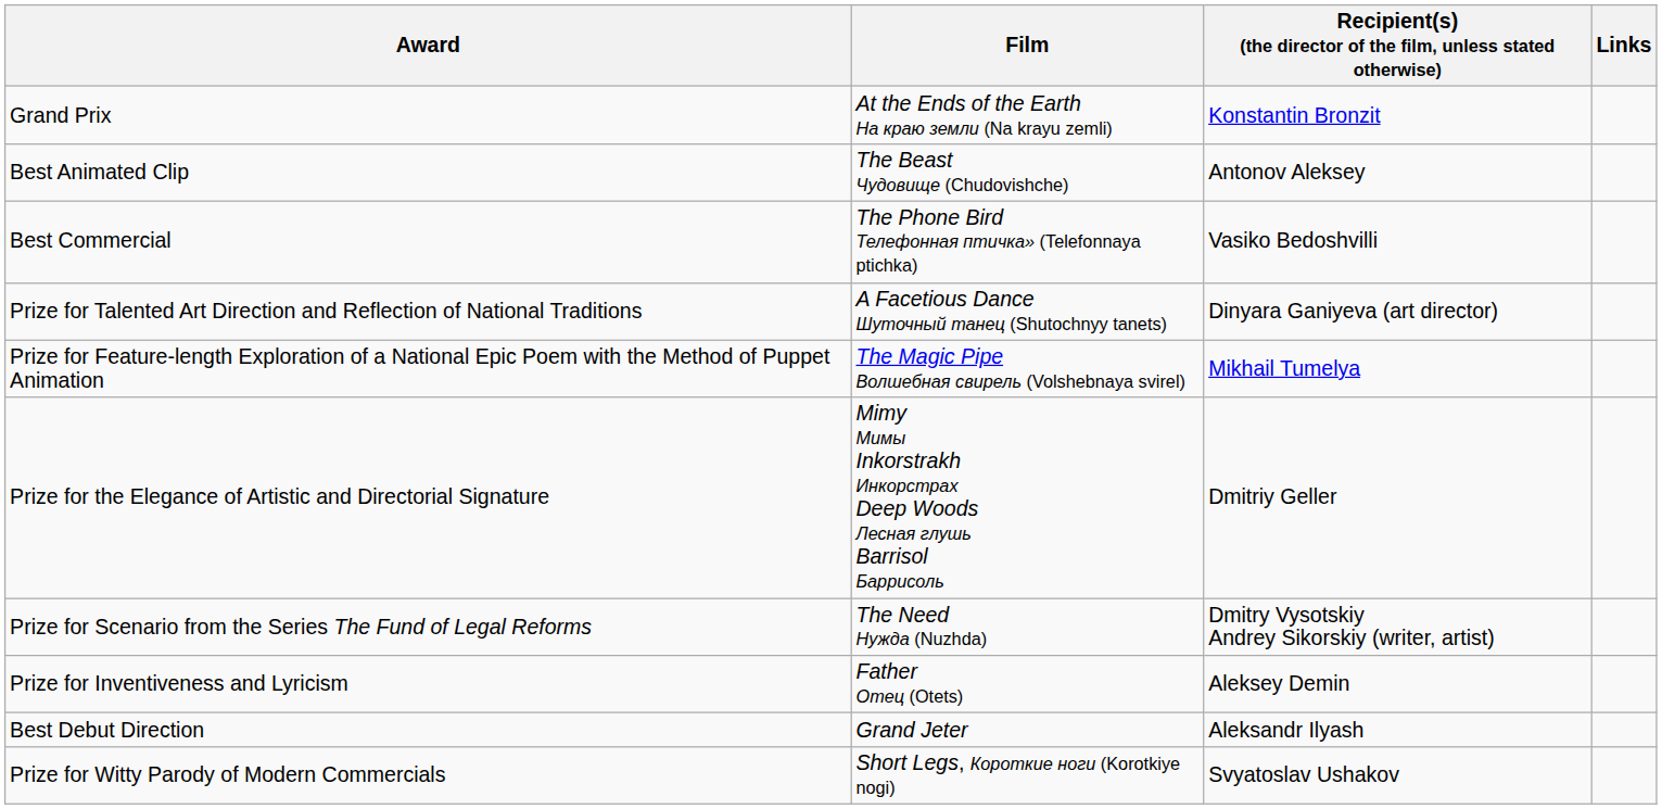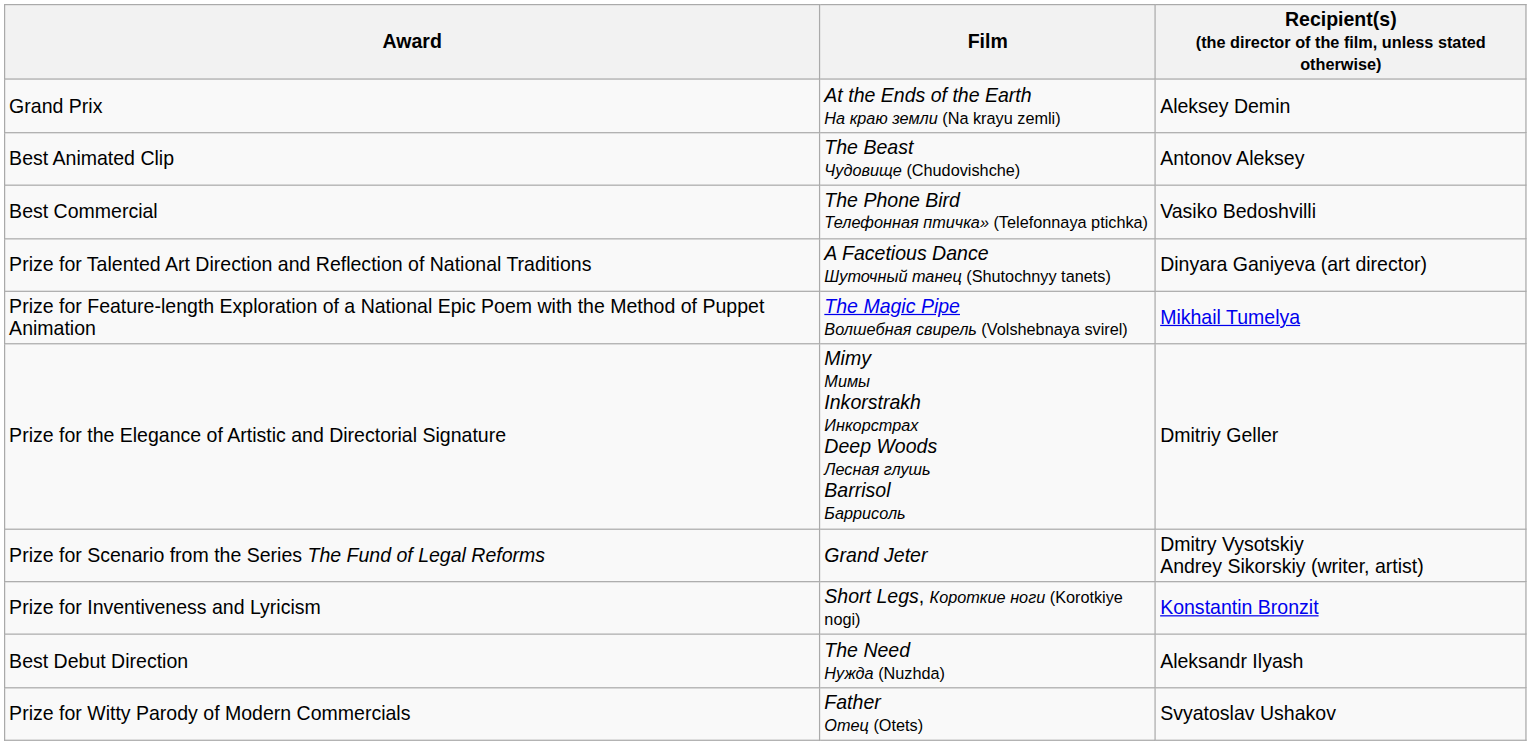 <table class="wikitable">
 <tr>
 <th>Award</th>
 <th>Film</th>
 <th>Recipient(s)<br><small>(the director of the film, unless stated otherwise)</small></th>
-<th>Links</th>
 </tr>
 <tr>
 <td>Grand Prix</td>
 <td><em>At the Ends of the Earth</em><br><small><em>На краю земли</em> (Na krayu zemli)</small></td>
-<td><a href='#'>Konstantin Bronzit</a></td>
-<td></td>
+<td>Aleksey Demin</td>
 </tr>
 <tr>
 <td>Best Animated Clip</td>
 <td><em>The Beast</em><br><small><em>Чудовище</em> (Chudovishche)</small></td>
 <td>Antonov Aleksey</td>
-<td></td>
 </tr>
 <tr>
 <td>Best Commercial</td>
 <td><em>The Phone Bird</em><br><small><em>Телефонная птичка»</em> (Telefonnaya ptichka)</small><br></td>
 <td>Vasiko Bedoshvilli</td>
-<td></td>
 </tr>
 <tr>
 <td>Prize for Talented Art Direction and Reflection of National Traditions</td>
 <td><em>A Facetious Dance</em><br><small><em>Шуточный танец</em> (Shutochnyy tanets)</small></td>
 <td>Dinyara Ganiyeva (art director)</td>
-<td></td>
 </tr>
 <tr>
 <td>Prize for Feature-length Exploration of a National Epic Poem with the Method of Puppet Animation</td>
 <td><em><a href='#'>The Magic Pipe</a></em><br><small><em>Волшебная свирель</em> (Volshebnaya svirel)</small></td>
 <td><a href='#'>Mikhail Tumelya</a></td>
-<td></td>
 </tr>
 <tr>
 <td>Prize for the Elegance of Artistic and Directorial Signature</td>
 <td><em>Mimy</em><br><small><em>Мимы</em></small><br><em>Inkorstrakh</em><br><small><em>Инкорстрах</em></small><br><em>Deep Woods</em><br><small><em>Лесная глушь</em></small><br><em>Barrisol</em><br><small><em>Баррисоль</em></small></td>
 <td>Dmitriy Geller</td>
-<td></td>
 </tr>
 <tr>
 <td>Prize for Scenario from the Series <em>The Fund of Legal Reforms</em></td>
-<td><em>The Need</em><br><small><em>Нужда</em> (Nuzhda)</small></td>
+<td><em>Grand Jeter</em></td>
 <td>Dmitry Vysotskiy<br>Andrey Sikorskiy (writer, artist)</td>
-<td></td>
 </tr>
 <tr>
 <td>Prize for Inventiveness and Lyricism</td>
-<td><em>Father</em><br><small><em>Отец</em> (Otets)</small></td>
-<td>Aleksey Demin</td>
-<td></td>
+<td><em>Short Legs</em>, <small><em>Короткие ноги</em> (Korotkiye nogi)</small></td>
+<td><a href='#'>Konstantin Bronzit</a></td>
 </tr>
 <tr>
 <td>Best Debut Direction</td>
-<td><em>Grand Jeter</em></td>
+<td><em>The Need</em><br><small><em>Нужда</em> (Nuzhda)</small></td>
 <td>Aleksandr Ilyash</td>
-<td></td>
 </tr>
 <tr>
 <td>Prize for Witty Parody of Modern Commercials</td>
-<td><em>Short Legs</em>, <small><em>Короткие ноги</em> (Korotkiye nogi)</small></td>
+<td><em>Father</em><br><small><em>Отец</em> (Otets)</small></td>
 <td>Svyatoslav Ushakov</td>
-<td></td>
 </tr>
 </table>
